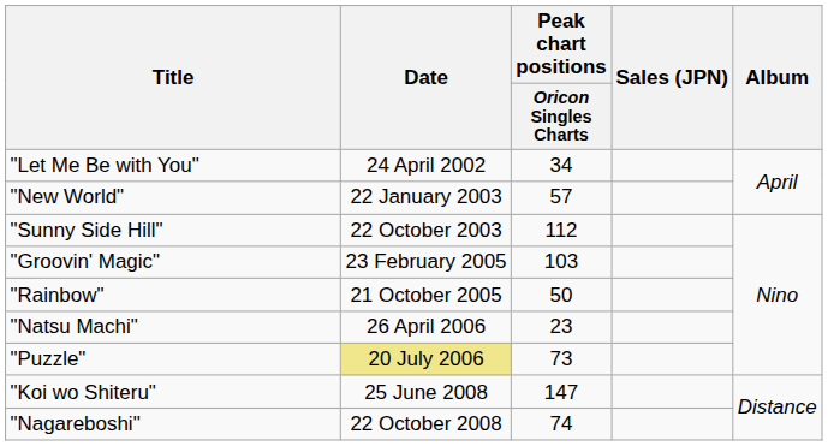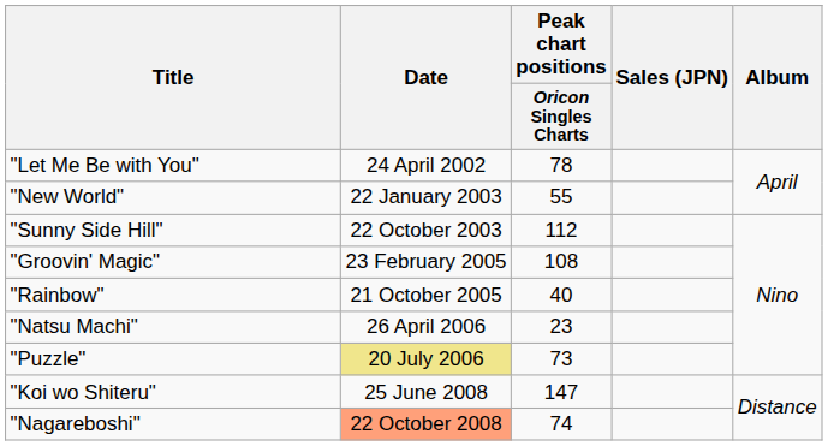 <table class="wikitable plainrowheaders" style="text-align:center;">
 <tr>
 <th scope="col" rowspan="2" style="width:16em;">Title</th>
 <th scope="col" rowspan="2">Date</th>
 <th scope="col" colspan="1">Peak chart positions</th>
 <th scope="col" rowspan="2">Sales (JPN)</th>
 <th scope="col" rowspan="2">Album</th>
 </tr>
 <tr>
 <th style="width:3em;font-size:85%"><em>Oricon</em> Singles Charts<br></th>
 </tr>
 <tr>
 <td align="left">"Let Me Be with You"</td>
 <td>24 April 2002</td>
-<td>34</td>
+<td>78</td>
 <td></td>
 <td rowspan="2"><em>April</em></td>
 </tr>
 <tr>
 <td align="left">"New World"</td>
 <td>22 January 2003</td>
-<td>57</td>
+<td>55</td>
 <td></td>
 </tr>
 <tr>
 <td align="left">"Sunny Side Hill"</td>
 <td>22 October 2003</td>
 <td>112</td>
 <td></td>
 <td rowspan="5"><em>Nino</em></td>
 </tr>
 <tr>
 <td align="left">"Groovin' Magic"</td>
 <td>23 February 2005</td>
-<td>103</td>
+<td>108</td>
 <td></td>
 </tr>
 <tr>
 <td align="left">"Rainbow"</td>
 <td>21 October 2005</td>
-<td>50</td>
+<td>40</td>
 <td></td>
 </tr>
 <tr>
 <td align="left">"Natsu Machi"</td>
 <td>26 April 2006</td>
 <td>23</td>
 <td></td>
 </tr>
 <tr>
 <td align="left">"Puzzle"</td>
 <td style="background: khaki;">20 July 2006</td>
 <td>73</td>
 <td></td>
 </tr>
 <tr>
 <td align="left">"Koi wo Shiteru"</td>
 <td>25 June 2008</td>
 <td>147</td>
 <td></td>
 <td rowspan="2"><em>Distance</em></td>
 </tr>
 <tr>
 <td align="left">"Nagareboshi"</td>
-<td>22 October 2008</td>
+<td style="background: lightsalmon;">22 October 2008</td>
 <td>74</td>
 <td></td>
 </tr>
 </table>
